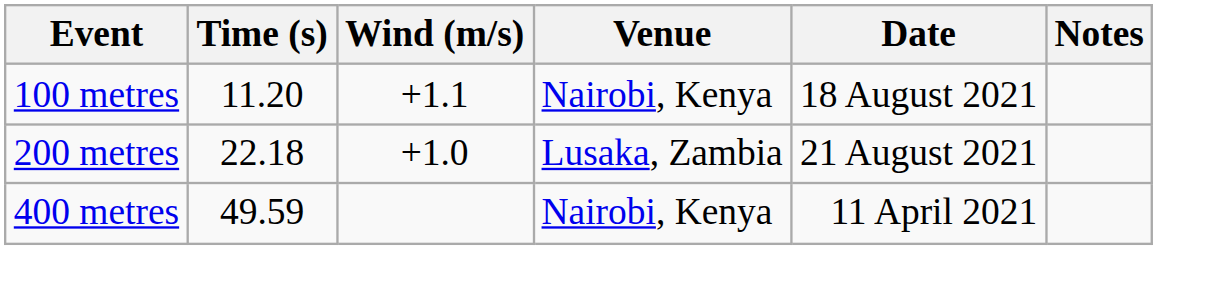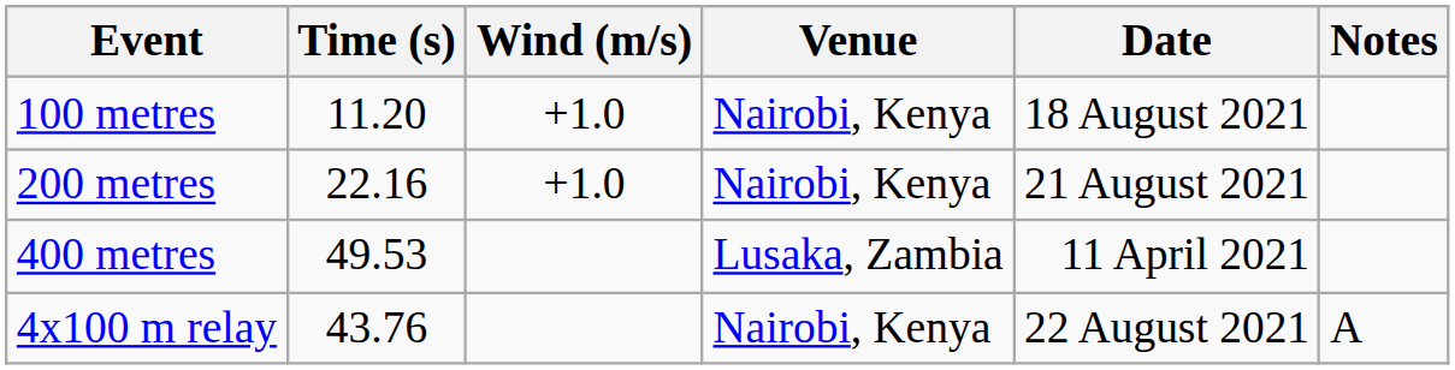 <table class="wikitable">
 <tr>
 <th>Event</th>
 <th>Time (s)</th>
 <th>Wind (m/s)</th>
 <th>Venue</th>
 <th>Date</th>
 <th>Notes</th>
 </tr>
 <tr>
 <td><a href='#'>100 metres</a></td>
 <td align=center>11.20</td>
-<td align=center>+1.1</td>
+<td align=center>+1.0</td>
 <td><a href='#'>Nairobi</a>, Kenya</td>
 <td align=right>18 August 2021</td>
 <td> </td>
 </tr>
 <tr>
 <td><a href='#'>200 metres</a></td>
-<td align=center>22.18</td>
+<td align=center>22.16</td>
 <td align=center>+1.0</td>
-<td><a href='#'>Lusaka</a>, Zambia</td>
+<td><a href='#'>Nairobi</a>, Kenya</td>
 <td align=right>21 August 2021</td>
 <td></td>
 </tr>
 <tr>
 <td><a href='#'>400 metres</a></td>
-<td align=center>49.59</td>
+<td align=center>49.53</td>
 <td></td>
-<td><a href='#'>Nairobi</a>, Kenya</td>
+<td><a href='#'>Lusaka</a>, Zambia</td>
 <td align=right>11 April 2021</td>
 <td></td>
 </tr>
+<tr>
+<td><a href='#'>4x100 m relay</a></td>
+<td align=center>43.76</td>
+<td></td>
+<td><a href='#'>Nairobi</a>, Kenya</td>
+<td align=right>22 August 2021</td>
+<td>A  </td>
+</tr>
 </table>
